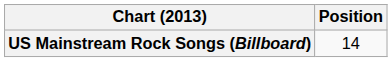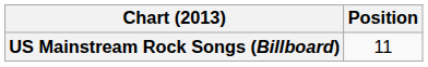 <table class="wikitable plainrowheaders" style="text-align:center">
 <tr>
 <th scope="col">Chart (2013)</th>
 <th scope="col">Position</th>
 </tr>
 <tr>
 <th scope="row">US Mainstream Rock Songs (<em>Billboard</em>)</th>
-<td>14</td>
+<td>11</td>
 </tr>
 </table>
